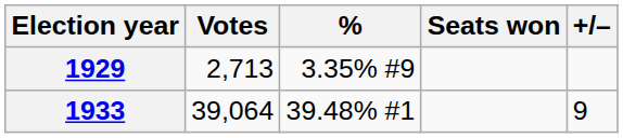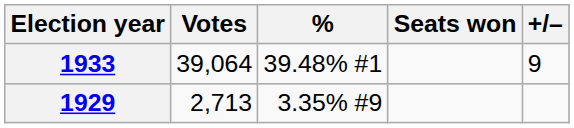 <table class=wikitable style="text-align: right;">
 <tr>
 <th>Election year</th>
 <th>Votes</th>
 <th>%</th>
 <th>Seats won</th>
 <th>+/–</th>
 </tr>
 <tr>
+<th><a href='#'>1933</a></th>
+<td>39,064</td>
+<td>39.48% #1</td>
+<td align=left></td>
+<td align=left>9</td>
+</tr>
+<tr>
 <th><a href='#'>1929</a></th>
 <td>2,713</td>
 <td>3.35% #9</td>
 <td align=left></td>
 <td align=left></td>
 </tr>
-<tr>
-<th><a href='#'>1933</a></th>
-<td>39,064</td>
-<td>39.48% #1</td>
-<td align=left></td>
-<td align=left>9</td>
-</tr>
 </table>
